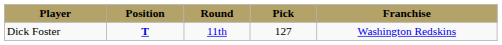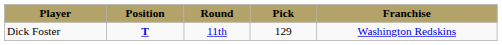 <table class="wikitable" style="text-align:center" width="55%">
 <tr style="background:#B3A369;color:black;">
 <td><strong>Player</strong></td>
 <td><strong>Position</strong></td>
 <td><strong>Round</strong></td>
 <td>  <strong>Pick</strong>  </td>
 <td><strong>Franchise</strong></td>
 </tr>
 <tr>
 <td align=left>Dick Foster</td>
 <td><strong><a href='#'>T</a></strong></td>
 <td><a href='#'>11th</a></td>
-<td>127</td>
+<td>129</td>
 <td><a href='#'>Washington Redskins</a></td>
 </tr>
 </table>
